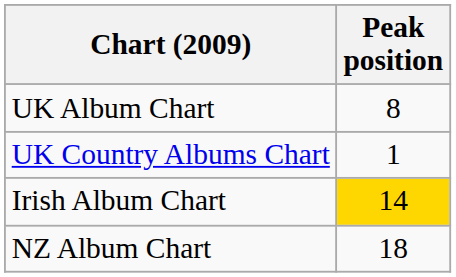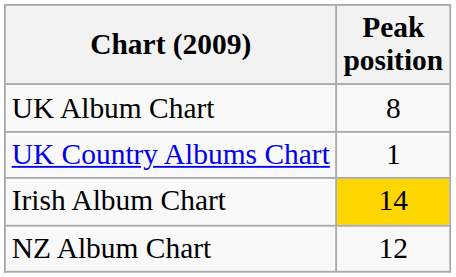 <table class="wikitable sortable">
 <tr>
 <th align="left">Chart (2009)</th>
 <th align="center">Peak<br>position</th>
 </tr>
 <tr>
 <td align="left">UK Album Chart</td>
 <td align="center">8</td>
 </tr>
 <tr>
 <td align="left"><a href='#'>UK Country Albums Chart</a></td>
 <td align="center">1</td>
 </tr>
 <tr>
 <td align="left">Irish Album Chart</td>
 <td align="center" style="background: gold;">14</td>
 </tr>
 <tr>
 <td align="left">NZ Album Chart</td>
-<td align="center">18</td>
+<td align="center">12</td>
 </tr>
 </table>
